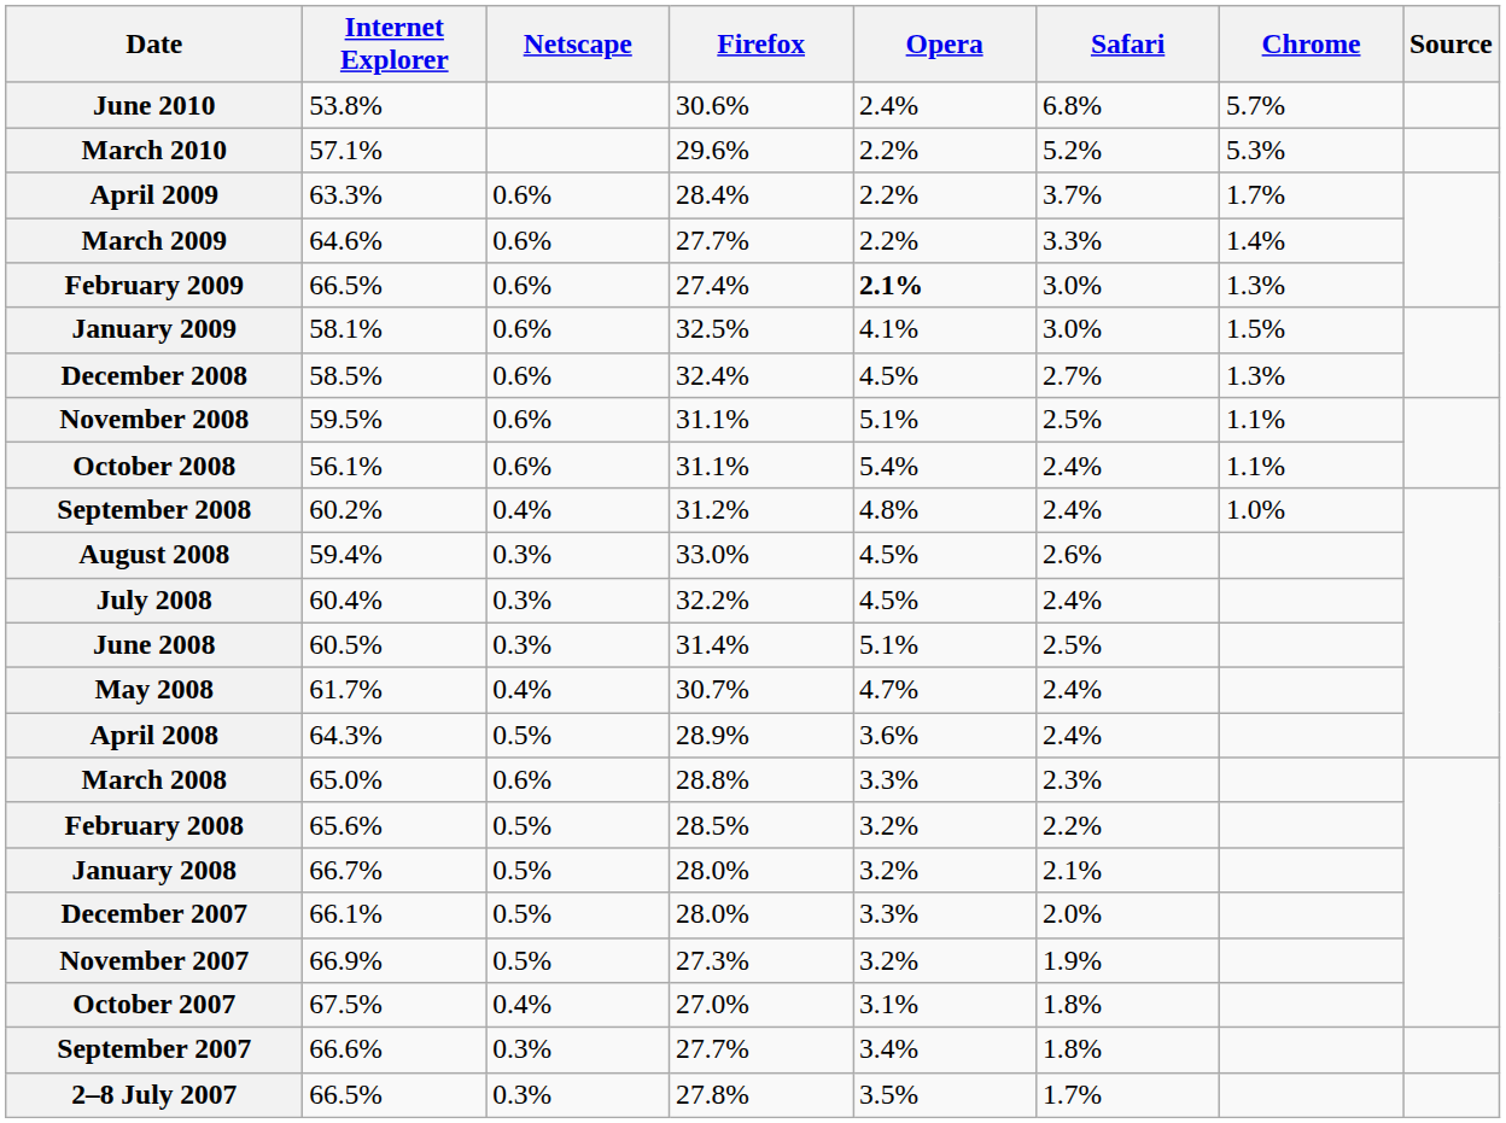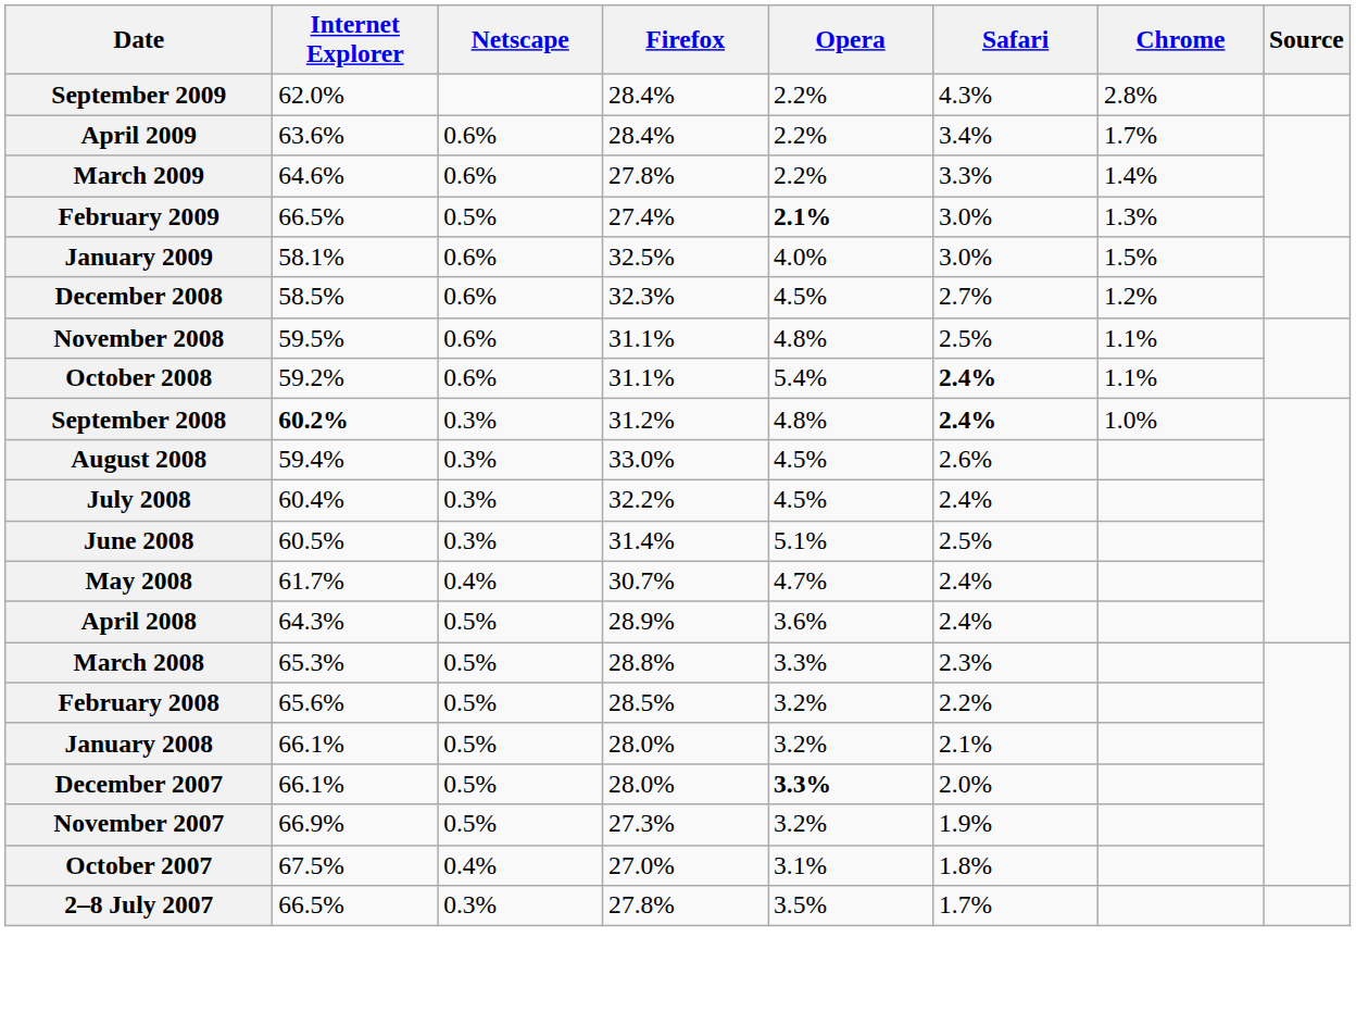 <table class="wikitable plainrowheaders sortable" style="width: auto; table-layout: fixed;">
 <tr>
 <th scope="col" style="width:10em">Date</th>
 <th scope="col" style="width:6em"><a href='#'>Internet Explorer</a></th>
 <th scope="col" style="width:6em"><a href='#'>Netscape</a></th>
 <th scope="col" style="width:6em"><a href='#'>Firefox</a></th>
 <th scope="col" style="width:6em"><a href='#'>Opera</a></th>
 <th scope="col" style="width:6em"><a href='#'>Safari</a></th>
 <th scope="col" style="width:6em"><a href='#'>Chrome</a></th>
 <th scope="col">Source</th>
 </tr>
 <tr>
-<th scope="row">June 2010</th>
-<td>53.8%</td>
+<th scope="row">September 2009</th>
+<td>62.0%</td>
 <td></td>
-<td>30.6%</td>
-<td>2.4%</td>
-<td>6.8%</td>
-<td>5.7%</td>
-<td></td>
-</tr>
-<tr>
-<th scope="row">March 2010</th>
-<td>57.1%</td>
-<td></td>
-<td>29.6%</td>
+<td>28.4%</td>
 <td>2.2%</td>
-<td>5.2%</td>
-<td>5.3%</td>
+<td>4.3%</td>
+<td>2.8%</td>
 <td></td>
 </tr>
 <tr>
 <th scope="row">April 2009</th>
-<td>63.3%</td>
+<td>63.6%</td>
 <td>0.6%</td>
 <td>28.4%</td>
 <td>2.2%</td>
-<td>3.7%</td>
+<td>3.4%</td>
 <td>1.7%</td>
 <td rowspan="3"></td>
 </tr>
 <tr>
 <th scope="row">March 2009</th>
 <td>64.6%</td>
 <td>0.6%</td>
-<td>27.7%</td>
+<td>27.8%</td>
 <td>2.2%</td>
 <td>3.3%</td>
 <td>1.4%</td>
 </tr>
 <tr>
 <th scope="row">February 2009</th>
 <td>66.5%</td>
-<td>0.6%</td>
+<td>0.5%</td>
 <td>27.4%</td>
 <td><strong>2.1%</strong></td>
 <td>3.0%</td>
 <td>1.3%</td>
 </tr>
 <tr>
 <th scope="row">January 2009</th>
 <td>58.1%</td>
 <td>0.6%</td>
 <td>32.5%</td>
-<td>4.1%</td>
+<td>4.0%</td>
 <td>3.0%</td>
 <td>1.5%</td>
 <td rowspan="2"></td>
 </tr>
 <tr>
 <th scope="row">December 2008</th>
 <td>58.5%</td>
 <td>0.6%</td>
-<td>32.4%</td>
+<td>32.3%</td>
 <td>4.5%</td>
 <td>2.7%</td>
-<td>1.3%</td>
+<td>1.2%</td>
 </tr>
 <tr>
 <th scope="row">November 2008</th>
 <td>59.5%</td>
 <td>0.6%</td>
 <td>31.1%</td>
-<td>5.1%</td>
+<td>4.8%</td>
 <td>2.5%</td>
 <td>1.1%</td>
 <td rowspan="2"></td>
 </tr>
 <tr>
 <th scope="row">October 2008</th>
-<td>56.1%</td>
+<td>59.2%</td>
 <td>0.6%</td>
 <td>31.1%</td>
 <td>5.4%</td>
-<td>2.4%</td>
+<td><strong>2.4%</strong></td>
 <td>1.1%</td>
 </tr>
 <tr>
 <th scope="row">September 2008</th>
-<td>60.2%</td>
-<td>0.4%</td>
+<td><strong>60.2%</strong></td>
+<td>0.3%</td>
 <td>31.2%</td>
 <td>4.8%</td>
-<td>2.4%</td>
+<td><strong>2.4%</strong></td>
 <td>1.0%</td>
 <td rowspan="6"></td>
 </tr>
 <tr>
 <th scope="row">August 2008</th>
 <td>59.4%</td>
 <td>0.3%</td>
 <td>33.0%</td>
 <td>4.5%</td>
 <td>2.6%</td>
 <td></td>
 </tr>
 <tr>
 <th scope="row">July 2008</th>
 <td>60.4%</td>
 <td>0.3%</td>
 <td>32.2%</td>
 <td>4.5%</td>
 <td>2.4%</td>
 <td></td>
 </tr>
 <tr>
 <th scope="row">June 2008</th>
 <td>60.5%</td>
 <td>0.3%</td>
 <td>31.4%</td>
 <td>5.1%</td>
 <td>2.5%</td>
 <td></td>
 </tr>
 <tr>
 <th scope="row">May 2008</th>
 <td>61.7%</td>
 <td>0.4%</td>
 <td>30.7%</td>
 <td>4.7%</td>
 <td>2.4%</td>
 <td></td>
 </tr>
 <tr>
 <th scope="row">April 2008</th>
 <td>64.3%</td>
 <td>0.5%</td>
 <td>28.9%</td>
 <td>3.6%</td>
 <td>2.4%</td>
 <td></td>
 </tr>
 <tr>
 <th scope="row">March 2008</th>
-<td>65.0%</td>
-<td>0.6%</td>
+<td>65.3%</td>
+<td>0.5%</td>
 <td>28.8%</td>
 <td>3.3%</td>
 <td>2.3%</td>
 <td></td>
 <td rowspan="6"></td>
 </tr>
 <tr>
 <th scope="row">February 2008</th>
 <td>65.6%</td>
 <td>0.5%</td>
 <td>28.5%</td>
 <td>3.2%</td>
 <td>2.2%</td>
 <td></td>
 </tr>
 <tr>
 <th scope="row">January 2008</th>
-<td>66.7%</td>
+<td>66.1%</td>
 <td>0.5%</td>
 <td>28.0%</td>
 <td>3.2%</td>
 <td>2.1%</td>
 <td></td>
 </tr>
 <tr>
 <th scope="row">December 2007</th>
 <td>66.1%</td>
 <td>0.5%</td>
 <td>28.0%</td>
-<td>3.3%</td>
+<td><strong>3.3%</strong></td>
 <td>2.0%</td>
 <td></td>
 </tr>
 <tr>
 <th scope="row">November 2007</th>
 <td>66.9%</td>
 <td>0.5%</td>
 <td>27.3%</td>
 <td>3.2%</td>
 <td>1.9%</td>
 <td></td>
 </tr>
 <tr>
 <th scope="row">October 2007</th>
 <td>67.5%</td>
 <td>0.4%</td>
 <td>27.0%</td>
 <td>3.1%</td>
 <td>1.8%</td>
 <td></td>
 </tr>
 <tr>
-<th scope="row">September 2007</th>
-<td>66.6%</td>
-<td>0.3%</td>
-<td>27.7%</td>
-<td>3.4%</td>
-<td>1.8%</td>
-<td></td>
-<td></td>
-</tr>
-<tr>
 <th scope="row">2–8 July 2007</th>
 <td>66.5%</td>
 <td>0.3%</td>
 <td>27.8%</td>
 <td>3.5%</td>
 <td>1.7%</td>
 <td></td>
 <td></td>
 </tr>
 </table>
